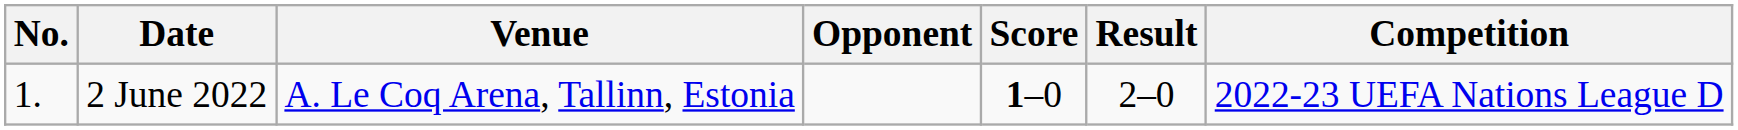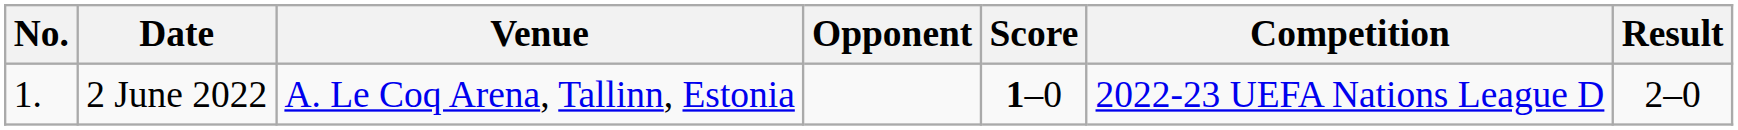 <table class="wikitable">
 <tr>
 <th>No.</th>
 <th>Date</th>
 <th>Venue</th>
 <th>Opponent</th>
 <th>Score</th>
+<th>Competition</th>
 <th>Result</th>
-<th>Competition</th>
 </tr>
 <tr>
 <td>1.</td>
 <td>2 June 2022</td>
 <td><a href='#'>A. Le Coq Arena</a>, <a href='#'>Tallinn</a>, <a href='#'>Estonia</a></td>
 <td></td>
 <td align=center><strong>1</strong>–0</td>
+<td><a href='#'>2022-23 UEFA Nations League D</a></td>
 <td align=center>2–0</td>
-<td><a href='#'>2022-23 UEFA Nations League D</a></td>
 </tr>
 </table>
